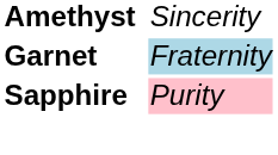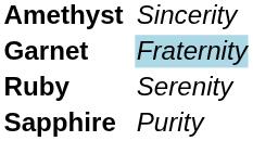 <table>
 <tr>
 <th><strong>Amethyst</strong></th>
 <th></th>
 <td><em>Sincerity</em></td>
 </tr>
 <tr>
 <td><strong>Garnet</strong></td>
 <td></td>
 <td style="background: lightblue;"><em>Fraternity</em></td>
 </tr>
 <tr>
+<td><strong>Ruby</strong></td>
+<td></td>
+<td><em>Serenity</em></td>
+</tr>
+<tr>
 <td><strong>Sapphire</strong></td>
 <td></td>
-<td style="background: pink;"><em>Purity</em></td>
+<td><em>Purity</em></td>
 </tr>
 </table>
